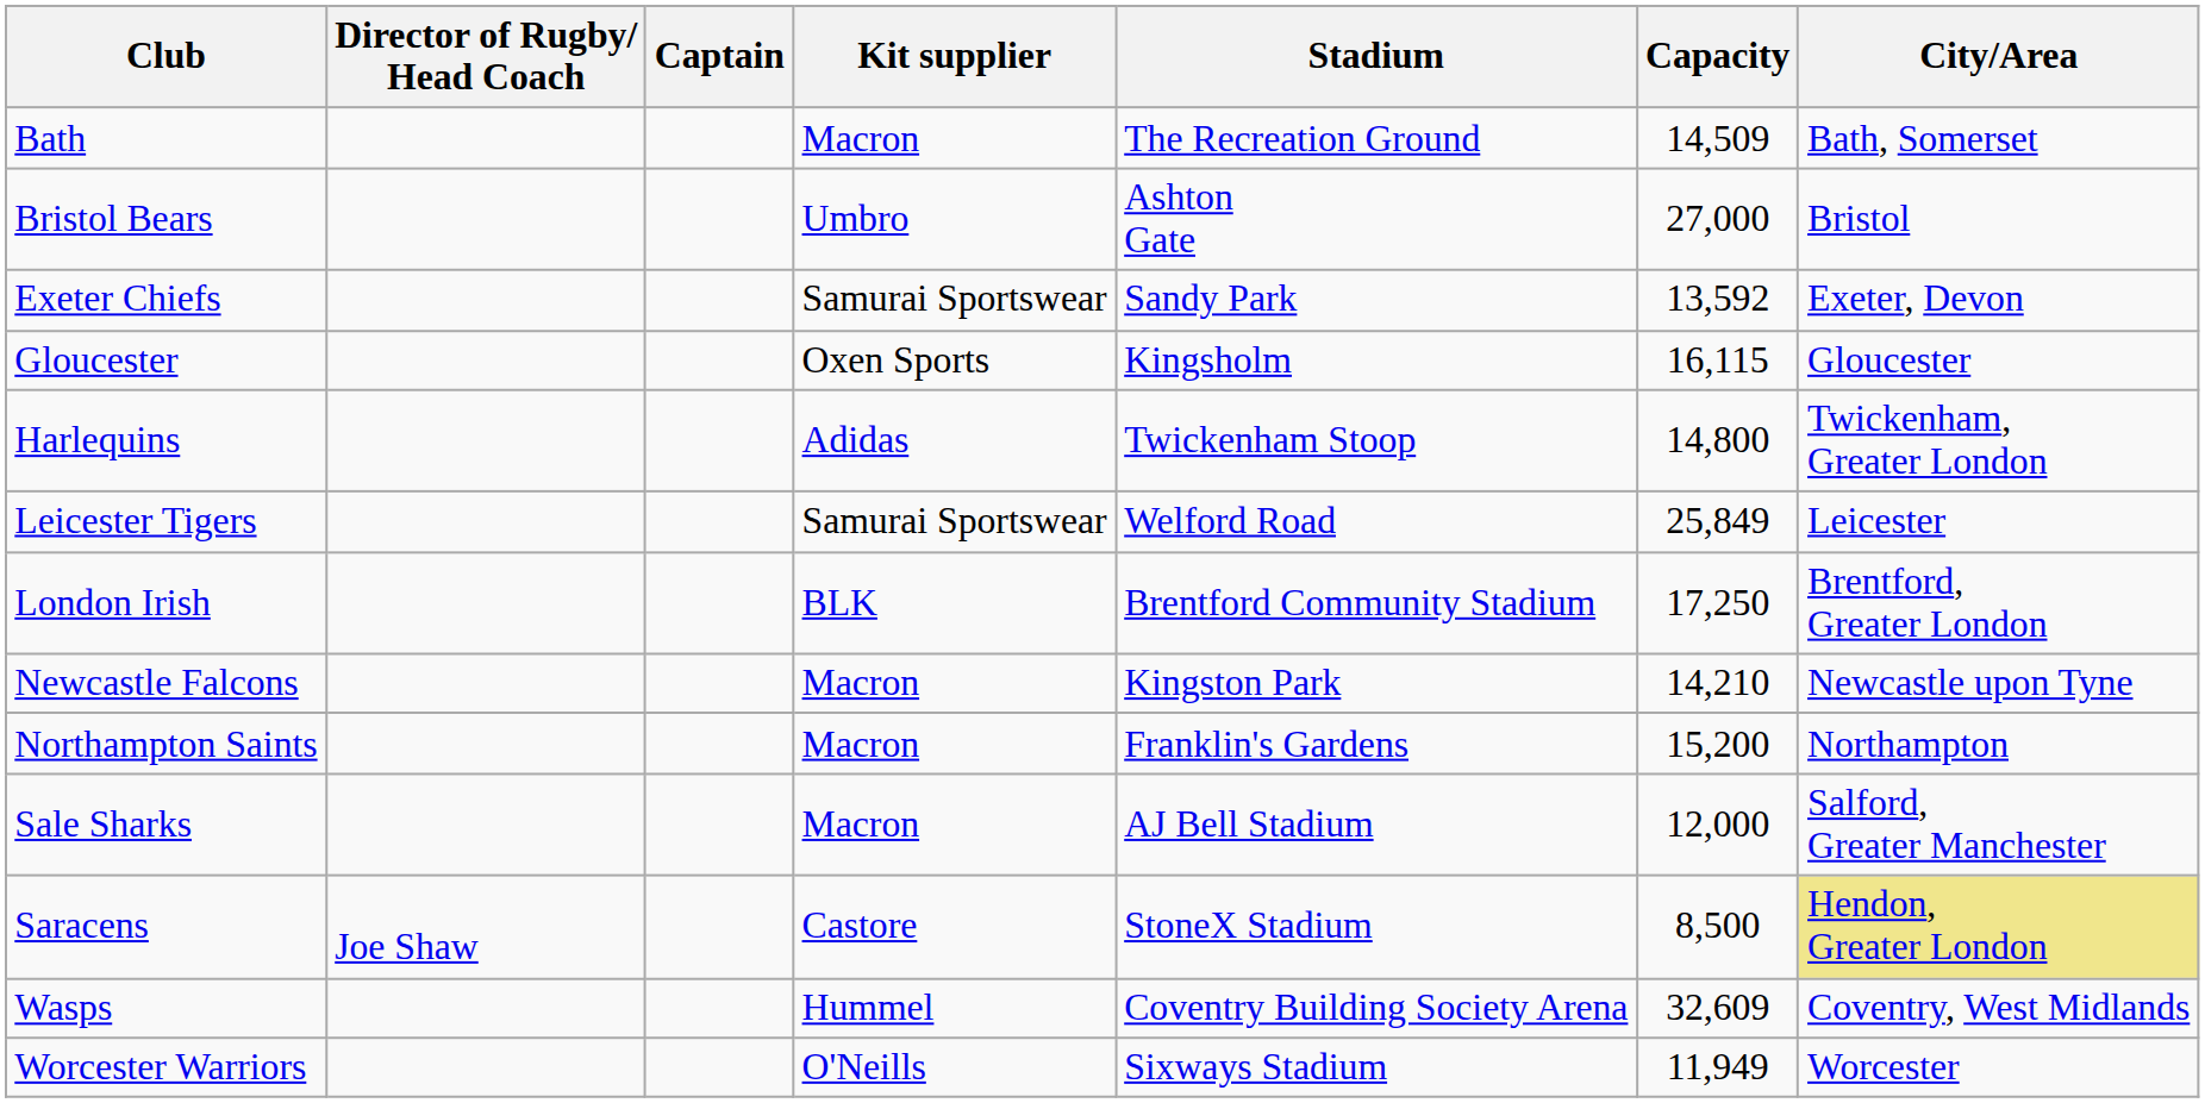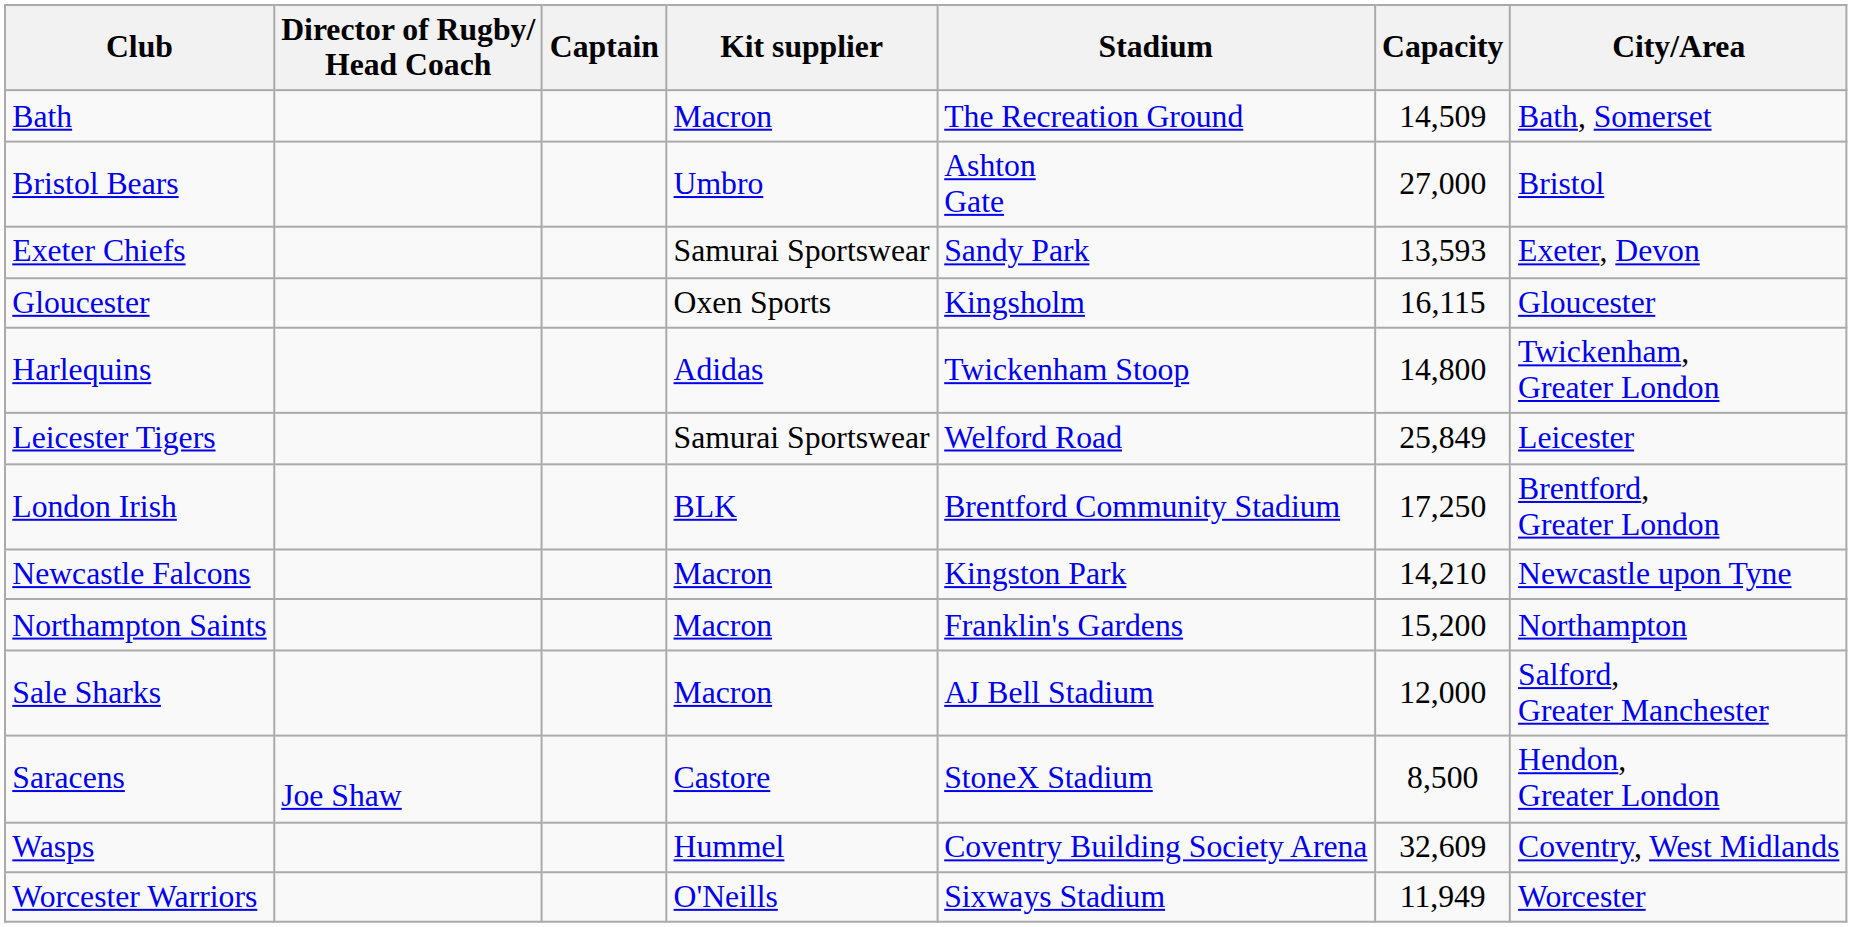 <table class="wikitable sortable">
 <tr>
 <th>Club</th>
 <th>Director of Rugby/<br>Head Coach</th>
 <th>Captain</th>
 <th>Kit supplier</th>
 <th>Stadium</th>
 <th>Capacity</th>
 <th>City/Area</th>
 </tr>
 <tr>
 <td><a href='#'>Bath</a></td>
 <td></td>
 <td></td>
 <td><a href='#'>Macron</a></td>
 <td><a href='#'>The Recreation Ground</a></td>
 <td align=center>14,509</td>
 <td><a href='#'>Bath</a>, <a href='#'>Somerset</a></td>
 </tr>
 <tr>
 <td><a href='#'>Bristol Bears</a></td>
 <td></td>
 <td></td>
 <td><a href='#'>Umbro</a></td>
 <td><a href='#'>Ashton<br>Gate</a></td>
 <td align=center>27,000</td>
 <td><a href='#'>Bristol</a></td>
 </tr>
 <tr>
 <td><a href='#'>Exeter Chiefs</a></td>
 <td></td>
 <td></td>
 <td>Samurai Sportswear</td>
 <td><a href='#'>Sandy Park</a></td>
-<td align=center>13,592</td>
+<td align=center>13,593</td>
 <td><a href='#'>Exeter</a>, <a href='#'>Devon</a></td>
 </tr>
 <tr>
 <td><a href='#'>Gloucester</a></td>
 <td></td>
 <td></td>
 <td>Oxen Sports</td>
 <td><a href='#'>Kingsholm</a></td>
 <td align=center>16,115</td>
 <td><a href='#'>Gloucester</a></td>
 </tr>
 <tr>
 <td><a href='#'>Harlequins</a></td>
 <td></td>
 <td></td>
 <td><a href='#'>Adidas</a></td>
 <td><a href='#'>Twickenham Stoop</a></td>
 <td align=center>14,800</td>
 <td><a href='#'>Twickenham</a>,<br><a href='#'>Greater London</a></td>
 </tr>
 <tr>
 <td><a href='#'>Leicester Tigers</a></td>
 <td></td>
 <td></td>
 <td>Samurai Sportswear</td>
 <td><a href='#'>Welford Road</a></td>
 <td align=center>25,849</td>
 <td><a href='#'>Leicester</a></td>
 </tr>
 <tr>
 <td><a href='#'>London Irish</a></td>
 <td></td>
 <td></td>
 <td><a href='#'>BLK</a></td>
 <td><a href='#'>Brentford Community Stadium</a></td>
 <td align=center>17,250</td>
 <td><a href='#'>Brentford</a>,<br><a href='#'>Greater London</a></td>
 </tr>
 <tr>
 <td><a href='#'>Newcastle Falcons</a></td>
 <td></td>
 <td></td>
 <td><a href='#'>Macron</a></td>
 <td><a href='#'>Kingston Park</a></td>
 <td align=center>14,210</td>
 <td><a href='#'>Newcastle upon Tyne</a></td>
 </tr>
 <tr>
 <td><a href='#'>Northampton Saints</a></td>
 <td></td>
 <td></td>
 <td><a href='#'>Macron</a></td>
 <td><a href='#'>Franklin's Gardens</a></td>
 <td align=center>15,200</td>
 <td><a href='#'>Northampton</a></td>
 </tr>
 <tr>
 <td><a href='#'>Sale Sharks</a></td>
 <td></td>
 <td></td>
 <td><a href='#'>Macron</a></td>
 <td><a href='#'>AJ Bell Stadium</a></td>
 <td align=center>12,000</td>
 <td><a href='#'>Salford</a>,<br><a href='#'>Greater Manchester</a></td>
 </tr>
 <tr>
 <td><a href='#'>Saracens</a></td>
 <td><br> <a href='#'>Joe Shaw</a></td>
 <td></td>
 <td><a href='#'>Castore</a></td>
 <td><a href='#'>StoneX Stadium</a></td>
 <td align=center>8,500</td>
-<td style="background: khaki;"><a href='#'>Hendon</a>,<br><a href='#'>Greater London</a></td>
+<td><a href='#'>Hendon</a>,<br><a href='#'>Greater London</a></td>
 </tr>
 <tr>
 <td><a href='#'>Wasps</a></td>
 <td></td>
 <td></td>
 <td><a href='#'>Hummel</a></td>
 <td><a href='#'>Coventry Building Society Arena</a></td>
 <td align=center>32,609</td>
 <td><a href='#'>Coventry</a>, <a href='#'>West Midlands</a></td>
 </tr>
 <tr>
 <td><a href='#'>Worcester Warriors</a></td>
 <td></td>
 <td></td>
 <td><a href='#'>O'Neills</a></td>
 <td><a href='#'>Sixways Stadium</a></td>
 <td align=center>11,949</td>
 <td><a href='#'>Worcester</a></td>
 </tr>
 </table>
